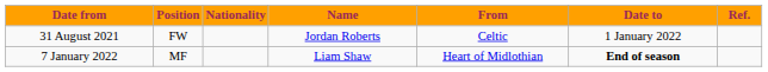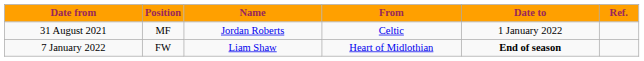 <table class="wikitable"  style="text-align:center; font-size:90%; ">
 <tr>
 <th style="background:#ffa000; color:#98285c; width:200px;">Date from</th>
 <th style="background:#ffa000; color:#98285c; width:50px;">Position</th>
-<th style="background:#ffa000; color:#98285c; width:50px;">Nationality</th>
 <th style="background:#ffa000; color:#98285c; width:200px;">Name</th>
 <th style="background:#ffa000; color:#98285c; width:200px;">From</th>
 <th style="background:#ffa000; color:#98285c; width:200px;">Date to</th>
 <th style="background:#ffa000; color:#98285c; width:50px;">Ref.</th>
 </tr>
 <tr>
 <td>31 August 2021</td>
-<td>FW</td>
-<td></td>
+<td>MF</td>
 <td><a href='#'>Jordan Roberts</a></td>
 <td><a href='#'>Celtic</a></td>
 <td>1 January 2022</td>
 <td></td>
 </tr>
 <tr>
 <td>7 January 2022</td>
-<td>MF</td>
-<td></td>
+<td>FW</td>
 <td><a href='#'>Liam Shaw</a></td>
 <td><a href='#'>Heart of Midlothian</a></td>
 <td><strong>End of season</strong></td>
 <td></td>
 </tr>
 </table>
